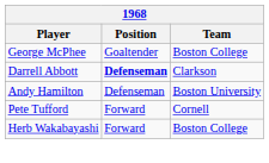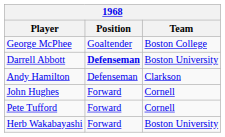 <table class="wikitable">
 <tr>
 <th colspan=3><a href='#'>1968</a></th>
 </tr>
 <tr>
 <th>Player</th>
 <th>Position</th>
 <th>Team</th>
 </tr>
 <tr>
 <td><a href='#'>George McPhee</a></td>
 <td><a href='#'>Goaltender</a></td>
 <td><a href='#'>Boston College</a></td>
 </tr>
 <tr>
 <td><a href='#'>Darrell Abbott</a></td>
 <td><strong><a href='#'>Defenseman</a></strong></td>
-<td><a href='#'>Clarkson</a></td>
+<td><a href='#'>Boston University</a></td>
 </tr>
 <tr>
 <td><a href='#'>Andy Hamilton</a></td>
 <td><a href='#'>Defenseman</a></td>
-<td><a href='#'>Boston University</a></td>
+<td><a href='#'>Clarkson</a></td>
+</tr>
+<tr>
+<td><a href='#'>John Hughes</a></td>
+<td><a href='#'>Forward</a></td>
+<td><a href='#'>Cornell</a></td>
 </tr>
 <tr>
 <td><a href='#'>Pete Tufford</a></td>
 <td><a href='#'>Forward</a></td>
 <td><a href='#'>Cornell</a></td>
 </tr>
 <tr>
 <td><a href='#'>Herb Wakabayashi</a></td>
 <td><a href='#'>Forward</a></td>
-<td><a href='#'>Boston College</a></td>
+<td><a href='#'>Boston University</a></td>
 </tr>
 </table>
